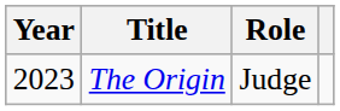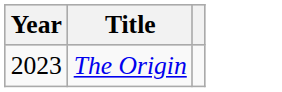 <table class="wikitable  plainrowheaders">
 <tr>
 <th scope="col">Year</th>
 <th scope="col">Title</th>
-<th scope="col">Role</th>
 <th scope="col" class="unsortable"></th>
 </tr>
 <tr>
 <td>2023</td>
 <td><em><a href='#'>The Origin</a></em></td>
-<td>Judge</td>
 <td></td>
 </tr>
 </table>
